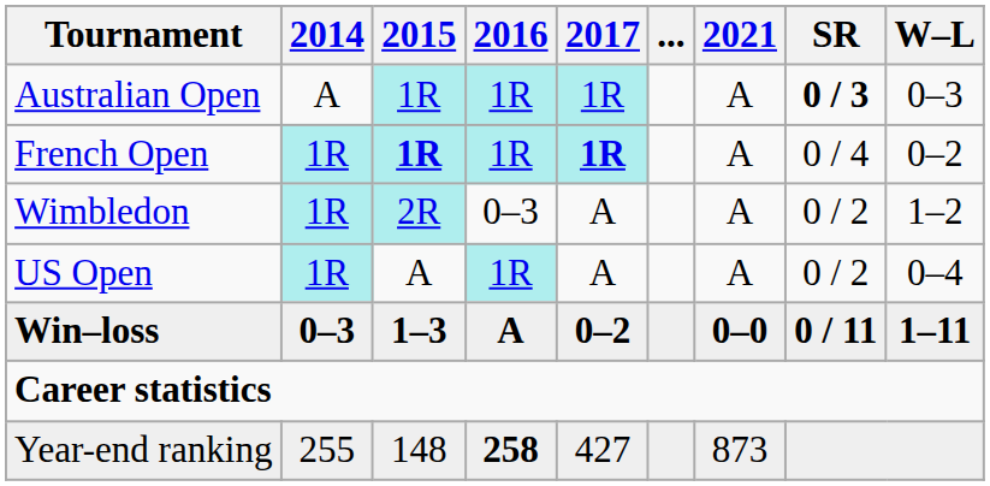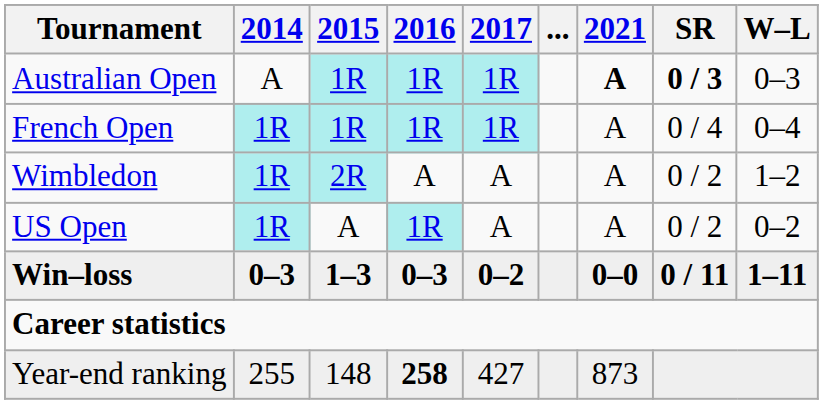 <table class="wikitable" style=text-align:center;>
 <tr>
 <th>Tournament</th>
 <th><a href='#'>2014</a></th>
 <th><a href='#'>2015</a></th>
 <th><a href='#'>2016</a></th>
 <th><a href='#'>2017</a></th>
 <th>...</th>
 <th><a href='#'>2021</a></th>
 <th>SR</th>
 <th>W–L</th>
 </tr>
 <tr>
 <td style="text-align:left"><a href='#'>Australian Open</a></td>
 <td>A</td>
 <td style="background:#afeeee;"><a href='#'>1R</a></td>
 <td style="background:#afeeee;"><a href='#'>1R</a></td>
 <td style="background:#afeeee;"><a href='#'>1R</a></td>
 <td></td>
-<td>A</td>
+<td><strong>A</strong></td>
 <td><strong>0 / 3</strong></td>
 <td>0–3</td>
 </tr>
 <tr>
 <td style="text-align:left"><a href='#'>French Open</a></td>
 <td style="background:#afeeee;"><a href='#'>1R</a></td>
-<td style="background:#afeeee;"><strong><a href='#'>1R</a></strong></td>
 <td style="background:#afeeee;"><a href='#'>1R</a></td>
-<td style="background:#afeeee;"><strong><a href='#'>1R</a></strong></td>
+<td style="background:#afeeee;"><a href='#'>1R</a></td>
+<td style="background:#afeeee;"><a href='#'>1R</a></td>
 <td></td>
 <td>A</td>
 <td>0 / 4</td>
-<td>0–2</td>
+<td>0–4</td>
 </tr>
 <tr>
 <td style="text-align:left"><a href='#'>Wimbledon</a></td>
 <td style="background:#afeeee;"><a href='#'>1R</a></td>
 <td style="background:#afeeee;"><a href='#'>2R</a></td>
-<td>0–3</td>
+<td>A</td>
 <td>A</td>
 <td></td>
 <td>A</td>
 <td>0 / 2</td>
 <td>1–2</td>
 </tr>
 <tr>
 <td style="text-align:left"><a href='#'>US Open</a></td>
 <td style="background:#afeeee;"><a href='#'>1R</a></td>
 <td>A</td>
 <td style="background:#afeeee;"><a href='#'>1R</a></td>
 <td>A</td>
 <td></td>
 <td>A</td>
 <td>0 / 2</td>
-<td>0–4</td>
+<td>0–2</td>
 </tr>
 <tr style="background:#efefef; font-weight:bold;">
 <td style="text-align:left">Win–loss</td>
 <td>0–3</td>
 <td>1–3</td>
-<td>A</td>
+<td>0–3</td>
 <td>0–2</td>
 <td></td>
 <td>0–0</td>
 <td>0 / 11</td>
 <td>1–11</td>
 </tr>
 <tr>
 <td colspan="11" align="left"><strong>Career statistics</strong></td>
 </tr>
 <tr style="background:#efefef;">
 <td align="left">Year-end ranking</td>
 <td>255</td>
 <td>148</td>
 <td><strong>258</strong></td>
 <td>427</td>
 <td></td>
 <td>873</td>
 <td colspan="3"></td>
 </tr>
 </table>
